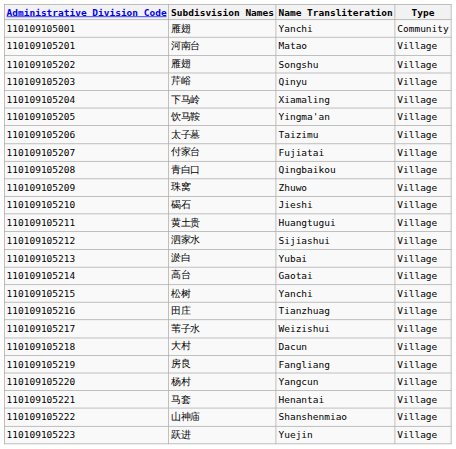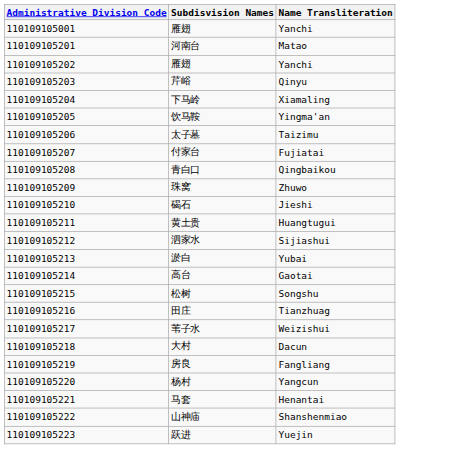 <table class="wikitable sortable">
 <tr>
 <th><a href='#'>Administrative Division Code</a></th>
 <th>Subdisvision Names</th>
 <th>Name Transliteration</th>
-<th>Type</th>
 </tr>
 <tr>
 <td>110109105001</td>
 <td>雁翅</td>
 <td>Yanchi</td>
-<td>Community</td>
 </tr>
 <tr>
 <td>110109105201</td>
 <td>河南台</td>
 <td>Matao</td>
-<td>Village</td>
 </tr>
 <tr>
 <td>110109105202</td>
 <td>雁翅</td>
-<td>Songshu</td>
-<td>Village</td>
+<td>Yanchi</td>
 </tr>
 <tr>
 <td>110109105203</td>
 <td>芹峪</td>
 <td>Qinyu</td>
-<td>Village</td>
 </tr>
 <tr>
 <td>110109105204</td>
 <td>下马岭</td>
 <td>Xiamaling</td>
-<td>Village</td>
 </tr>
 <tr>
 <td>110109105205</td>
 <td>饮马鞍</td>
 <td>Yingma'an</td>
-<td>Village</td>
 </tr>
 <tr>
 <td>110109105206</td>
 <td>太子墓</td>
 <td>Taizimu</td>
-<td>Village</td>
 </tr>
 <tr>
 <td>110109105207</td>
 <td>付家台</td>
 <td>Fujiatai</td>
-<td>Village</td>
 </tr>
 <tr>
 <td>110109105208</td>
 <td>青白口</td>
 <td>Qingbaikou</td>
-<td>Village</td>
 </tr>
 <tr>
 <td>110109105209</td>
 <td>珠窝</td>
 <td>Zhuwo</td>
-<td>Village</td>
 </tr>
 <tr>
 <td>110109105210</td>
 <td>碣石</td>
 <td>Jieshi</td>
-<td>Village</td>
 </tr>
 <tr>
 <td>110109105211</td>
 <td>黄土贵</td>
 <td>Huangtugui</td>
-<td>Village</td>
 </tr>
 <tr>
 <td>110109105212</td>
 <td>泗家水</td>
 <td>Sijiashui</td>
-<td>Village</td>
 </tr>
 <tr>
 <td>110109105213</td>
 <td>淤白</td>
 <td>Yubai</td>
-<td>Village</td>
 </tr>
 <tr>
 <td>110109105214</td>
 <td>高台</td>
 <td>Gaotai</td>
-<td>Village</td>
 </tr>
 <tr>
 <td>110109105215</td>
 <td>松树</td>
-<td>Yanchi</td>
-<td>Village</td>
+<td>Songshu</td>
 </tr>
 <tr>
 <td>110109105216</td>
 <td>田庄</td>
 <td>Tianzhuag</td>
-<td>Village</td>
 </tr>
 <tr>
 <td>110109105217</td>
 <td>苇子水</td>
 <td>Weizishui</td>
-<td>Village</td>
 </tr>
 <tr>
 <td>110109105218</td>
 <td>大村</td>
 <td>Dacun</td>
-<td>Village</td>
 </tr>
 <tr>
 <td>110109105219</td>
 <td>房良</td>
 <td>Fangliang</td>
-<td>Village</td>
 </tr>
 <tr>
 <td>110109105220</td>
 <td>杨村</td>
 <td>Yangcun</td>
-<td>Village</td>
 </tr>
 <tr>
 <td>110109105221</td>
 <td>马套</td>
 <td>Henantai</td>
-<td>Village</td>
 </tr>
 <tr>
 <td>110109105222</td>
 <td>山神庙</td>
 <td>Shanshenmiao</td>
-<td>Village</td>
 </tr>
 <tr>
 <td>110109105223</td>
 <td>跃进</td>
 <td>Yuejin</td>
-<td>Village</td>
 </tr>
 </table>
